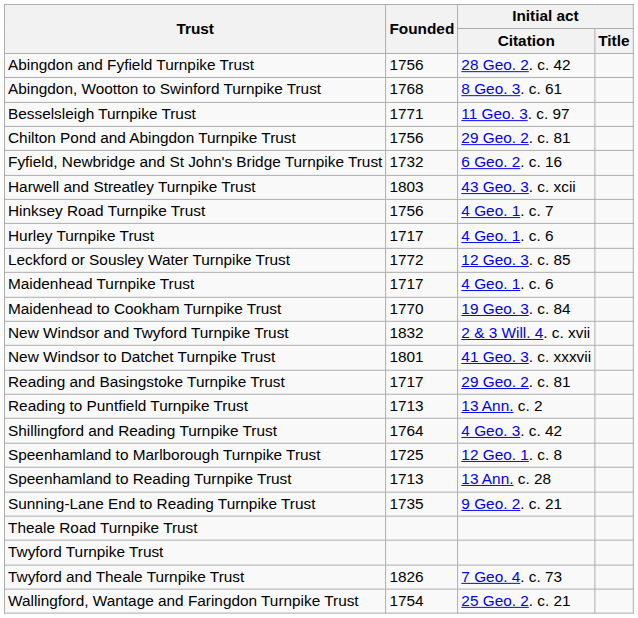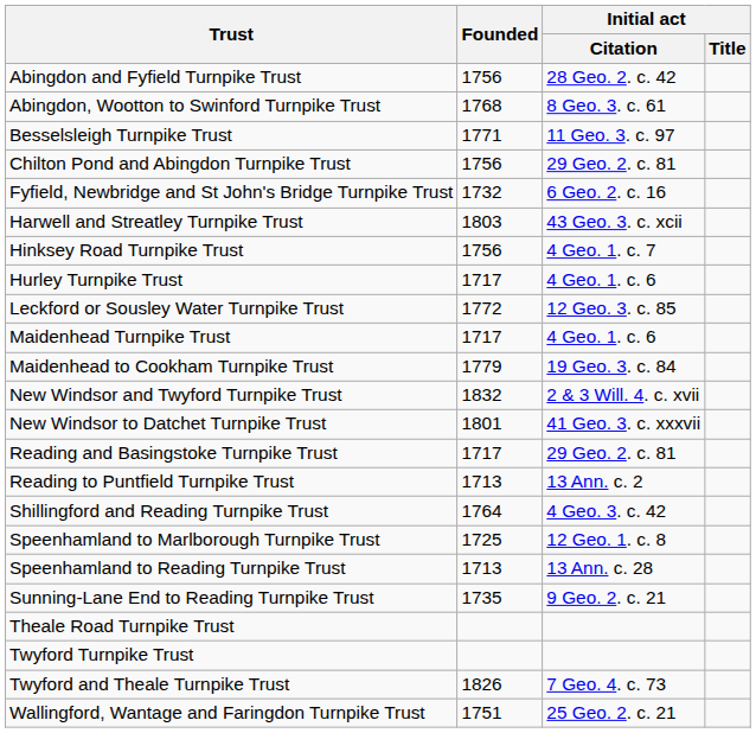 <table class="wikitable sortable">
 <tr>
 <th rowspan=2>Trust</th>
 <th rowspan=2>Founded</th>
 <th colspan=2>Initial act</th>
 </tr>
 <tr>
 <th>Citation</th>
 <th>Title</th>
 </tr>
 <tr>
 <td>Abingdon and Fyfield Turnpike Trust</td>
 <td>1756</td>
 <td><a href='#'>28 Geo. 2</a>. c. 42</td>
 <td></td>
 </tr>
 <tr>
 <td>Abingdon, Wootton to Swinford Turnpike Trust</td>
 <td>1768</td>
 <td><a href='#'>8 Geo. 3</a>. c. 61</td>
 <td></td>
 </tr>
 <tr>
 <td>Besselsleigh Turnpike Trust</td>
 <td>1771</td>
 <td><a href='#'>11 Geo. 3</a>. c. 97</td>
 <td></td>
 </tr>
 <tr>
 <td>Chilton Pond and Abingdon Turnpike Trust</td>
 <td>1756</td>
 <td><a href='#'>29 Geo. 2</a>. c. 81</td>
 <td></td>
 </tr>
 <tr>
 <td>Fyfield, Newbridge and St John's Bridge Turnpike Trust</td>
 <td>1732</td>
 <td><a href='#'>6 Geo. 2</a>. c. 16</td>
 <td></td>
 </tr>
 <tr>
 <td>Harwell and Streatley Turnpike Trust</td>
 <td>1803</td>
 <td><a href='#'>43 Geo. 3</a>. c. xcii</td>
 <td></td>
 </tr>
 <tr>
 <td>Hinksey Road Turnpike Trust</td>
 <td>1756</td>
 <td><a href='#'>4 Geo. 1</a>. c. 7</td>
 <td></td>
 </tr>
 <tr>
 <td>Hurley Turnpike Trust</td>
 <td>1717</td>
 <td><a href='#'>4 Geo. 1</a>. c. 6</td>
 <td></td>
 </tr>
 <tr>
 <td>Leckford or Sousley Water Turnpike Trust</td>
 <td>1772</td>
 <td><a href='#'>12 Geo. 3</a>. c. 85</td>
 <td></td>
 </tr>
 <tr>
 <td>Maidenhead Turnpike Trust</td>
 <td>1717</td>
 <td><a href='#'>4 Geo. 1</a>. c. 6</td>
 <td></td>
 </tr>
 <tr>
 <td>Maidenhead to Cookham Turnpike Trust</td>
-<td>1770</td>
+<td>1779</td>
 <td><a href='#'>19 Geo. 3</a>. c. 84</td>
 <td></td>
 </tr>
 <tr>
 <td>New Windsor and Twyford Turnpike Trust</td>
 <td>1832</td>
 <td><a href='#'>2 & 3 Will. 4</a>. c. xvii</td>
 <td></td>
 </tr>
 <tr>
 <td>New Windsor to Datchet Turnpike Trust</td>
 <td>1801</td>
 <td><a href='#'>41 Geo. 3</a>. c. xxxvii</td>
 <td></td>
 </tr>
 <tr>
 <td>Reading and Basingstoke Turnpike Trust</td>
 <td>1717</td>
 <td><a href='#'>29 Geo. 2</a>. c. 81</td>
 <td></td>
 </tr>
 <tr>
 <td>Reading to Puntfield Turnpike Trust</td>
 <td>1713</td>
 <td><a href='#'>13 Ann.</a> c. 2</td>
 <td></td>
 </tr>
 <tr>
 <td>Shillingford and Reading Turnpike Trust</td>
 <td>1764</td>
 <td><a href='#'>4 Geo. 3</a>. c. 42</td>
 <td></td>
 </tr>
 <tr>
 <td>Speenhamland to Marlborough Turnpike Trust</td>
 <td>1725</td>
 <td><a href='#'>12 Geo. 1</a>. c. 8</td>
 <td></td>
 </tr>
 <tr>
 <td>Speenhamland to Reading Turnpike Trust</td>
 <td>1713</td>
 <td><a href='#'>13 Ann.</a> c. 28</td>
 <td></td>
 </tr>
 <tr>
 <td>Sunning-Lane End to Reading Turnpike Trust</td>
 <td>1735</td>
 <td><a href='#'>9 Geo. 2</a>. c. 21</td>
 <td></td>
 </tr>
 <tr>
 <td>Theale Road Turnpike Trust</td>
 <td></td>
 <td></td>
 <td></td>
 </tr>
 <tr>
 <td>Twyford Turnpike Trust</td>
 <td></td>
 <td></td>
 <td></td>
 </tr>
 <tr>
 <td>Twyford and Theale Turnpike Trust</td>
 <td>1826</td>
 <td><a href='#'>7 Geo. 4</a>. c. 73</td>
 <td></td>
 </tr>
 <tr>
 <td>Wallingford, Wantage and Faringdon Turnpike Trust</td>
-<td>1754</td>
+<td>1751</td>
 <td><a href='#'>25 Geo. 2</a>. c. 21</td>
 <td></td>
 </tr>
 </table>
